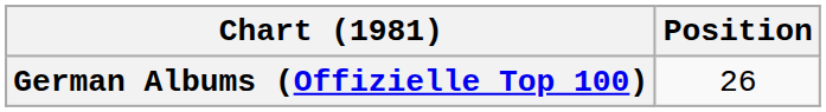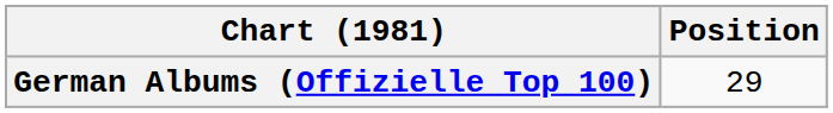 <table class="wikitable plainrowheaders" style="text-align:center">
 <tr>
 <th scope="col">Chart (1981)</th>
 <th scope="col">Position</th>
 </tr>
 <tr>
 <th scope="row">German Albums (<a href='#'>Offizielle Top 100</a>)</th>
-<td>26</td>
+<td>29</td>
 </tr>
 </table>
